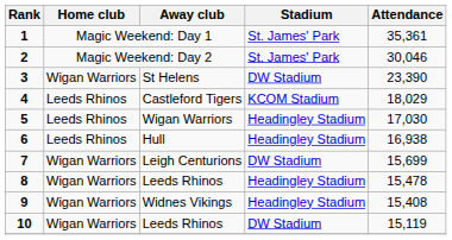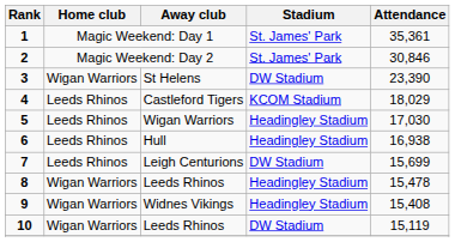 <table class="wikitable" style="text-align:center">
 <tr>
 <th>Rank</th>
 <th>Home club</th>
 <th>Away club</th>
 <th>Stadium</th>
 <th>Attendance</th>
 </tr>
 <tr>
 <td><strong>1</strong></td>
 <td align="center" colspan=2>Magic Weekend: Day 1</td>
 <td align="left"><a href='#'>St. James' Park</a></td>
 <td>35,361</td>
 </tr>
 <tr>
 <td><strong>2</strong></td>
 <td align="center" colspan=2>Magic Weekend: Day 2</td>
 <td align="left"><a href='#'>St. James' Park</a></td>
-<td>30,046</td>
+<td>30,846</td>
 </tr>
 <tr>
 <td><strong>3</strong></td>
 <td align="left"> Wigan Warriors</td>
 <td align="left"> St Helens</td>
 <td align="left"><a href='#'>DW Stadium</a></td>
 <td>23,390</td>
 </tr>
 <tr>
 <td><strong>4</strong></td>
 <td align="left"> Leeds Rhinos</td>
 <td align="left"> Castleford Tigers</td>
 <td align="left"><a href='#'>KCOM Stadium</a></td>
 <td>18,029</td>
 </tr>
 <tr>
 <td><strong>5</strong></td>
 <td align="left"> Leeds Rhinos</td>
 <td align="left"> Wigan Warriors</td>
 <td align="left"><a href='#'>Headingley Stadium</a></td>
 <td>17,030</td>
 </tr>
 <tr>
 <td><strong>6</strong></td>
 <td align="left"> Leeds Rhinos</td>
 <td align="left"> Hull</td>
 <td align="left"><a href='#'>Headingley Stadium</a></td>
 <td>16,938</td>
 </tr>
 <tr>
 <td><strong>7</strong></td>
-<td align="left"> Wigan Warriors</td>
+<td align="left"> Leeds Rhinos</td>
 <td align="left"> Leigh Centurions</td>
 <td align="left"><a href='#'>DW Stadium</a></td>
 <td>15,699</td>
 </tr>
 <tr>
 <td><strong>8</strong></td>
 <td align="left"> Wigan Warriors</td>
 <td align="left"> Leeds Rhinos</td>
 <td align="left"><a href='#'>Headingley Stadium</a></td>
 <td>15,478</td>
 </tr>
 <tr>
 <td><strong>9</strong></td>
 <td align="left"> Wigan Warriors</td>
 <td align="left"> Widnes Vikings</td>
 <td align="left"><a href='#'>Headingley Stadium</a></td>
 <td>15,408</td>
 </tr>
 <tr>
 <td><strong>10</strong></td>
 <td align="left"> Wigan Warriors</td>
 <td align="left"> Leeds Rhinos</td>
 <td align="left"><a href='#'>DW Stadium</a></td>
 <td>15,119</td>
 </tr>
 <tr>
 </tr>
 <tr>
 </tr>
 <tr>
 </tr>
 </table>
